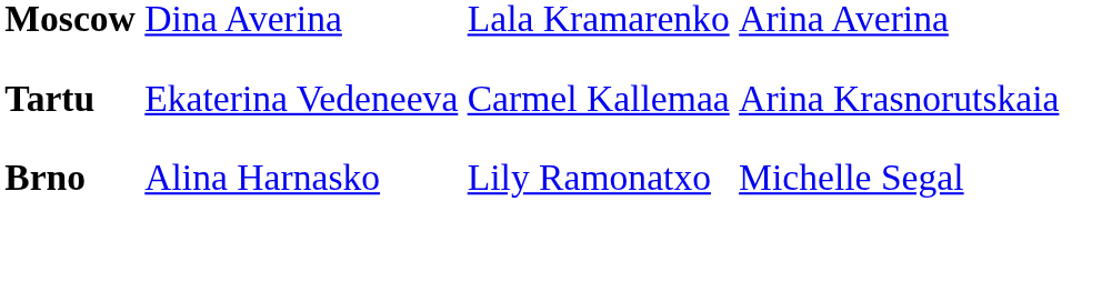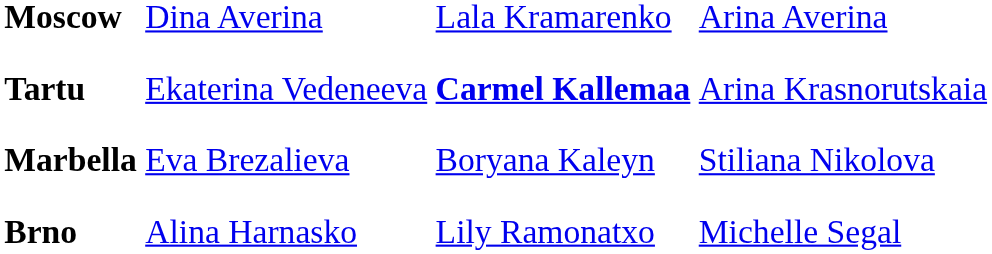 <table>
 <tr>
 <th scope=row style="text-align:left">Moscow</th>
 <td style="height:30px;"> <a href='#'>Dina Averina</a></td>
 <td style="height:30px;"> <a href='#'>Lala Kramarenko</a></td>
 <td style="height:30px;"> <a href='#'>Arina Averina</a></td>
 </tr>
 <tr>
 <th scope=row style="text-align:left">Tartu</th>
 <td style="height:30px;"> <a href='#'>Ekaterina Vedeneeva</a></td>
-<td style="height:30px;"> <a href='#'>Carmel Kallemaa</a></td>
+<td style="height:30px;"><strong> <a href='#'>Carmel Kallemaa</a></strong></td>
 <td style="height:30px;"> <a href='#'>Arina Krasnorutskaia</a></td>
+</tr>
+<tr>
+<th scope=row style="text-align:left">Marbella</th>
+<td style="height:30px;"> <a href='#'>Eva Brezalieva</a></td>
+<td style="height:30px;"> <a href='#'>Boryana Kaleyn</a></td>
+<td style="height:30px;"> <a href='#'>Stiliana Nikolova</a></td>
 </tr>
 <tr>
 <th scope=row style="text-align:left">Brno</th>
 <td style="height:30px;"> <a href='#'>Alina Harnasko</a></td>
 <td style="height:30px;"> <a href='#'>Lily Ramonatxo</a></td>
 <td style="height:30px;"> <a href='#'>Michelle Segal</a></td>
 </tr>
 <tr>
 </tr>
 </table>
